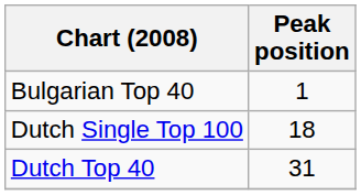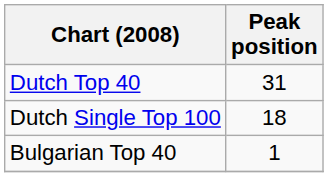 <table class="wikitable">
 <tr>
 <th align="left">Chart (2008)</th>
 <th align="left">Peak<br>position</th>
 </tr>
 <tr>
-<td align="left">Bulgarian Top 40</td>
-<td align="center">1</td>
+<td align="left"><a href='#'>Dutch Top 40</a></td>
+<td align="center">31</td>
 </tr>
 <tr>
 <td align="left">Dutch <a href='#'>Single Top 100</a></td>
 <td align="center">18</td>
 </tr>
 <tr>
-<td align="left"><a href='#'>Dutch Top 40</a></td>
-<td align="center">31</td>
+<td align="left">Bulgarian Top 40</td>
+<td align="center">1</td>
 </tr>
 <tr>
 </tr>
 </table>
